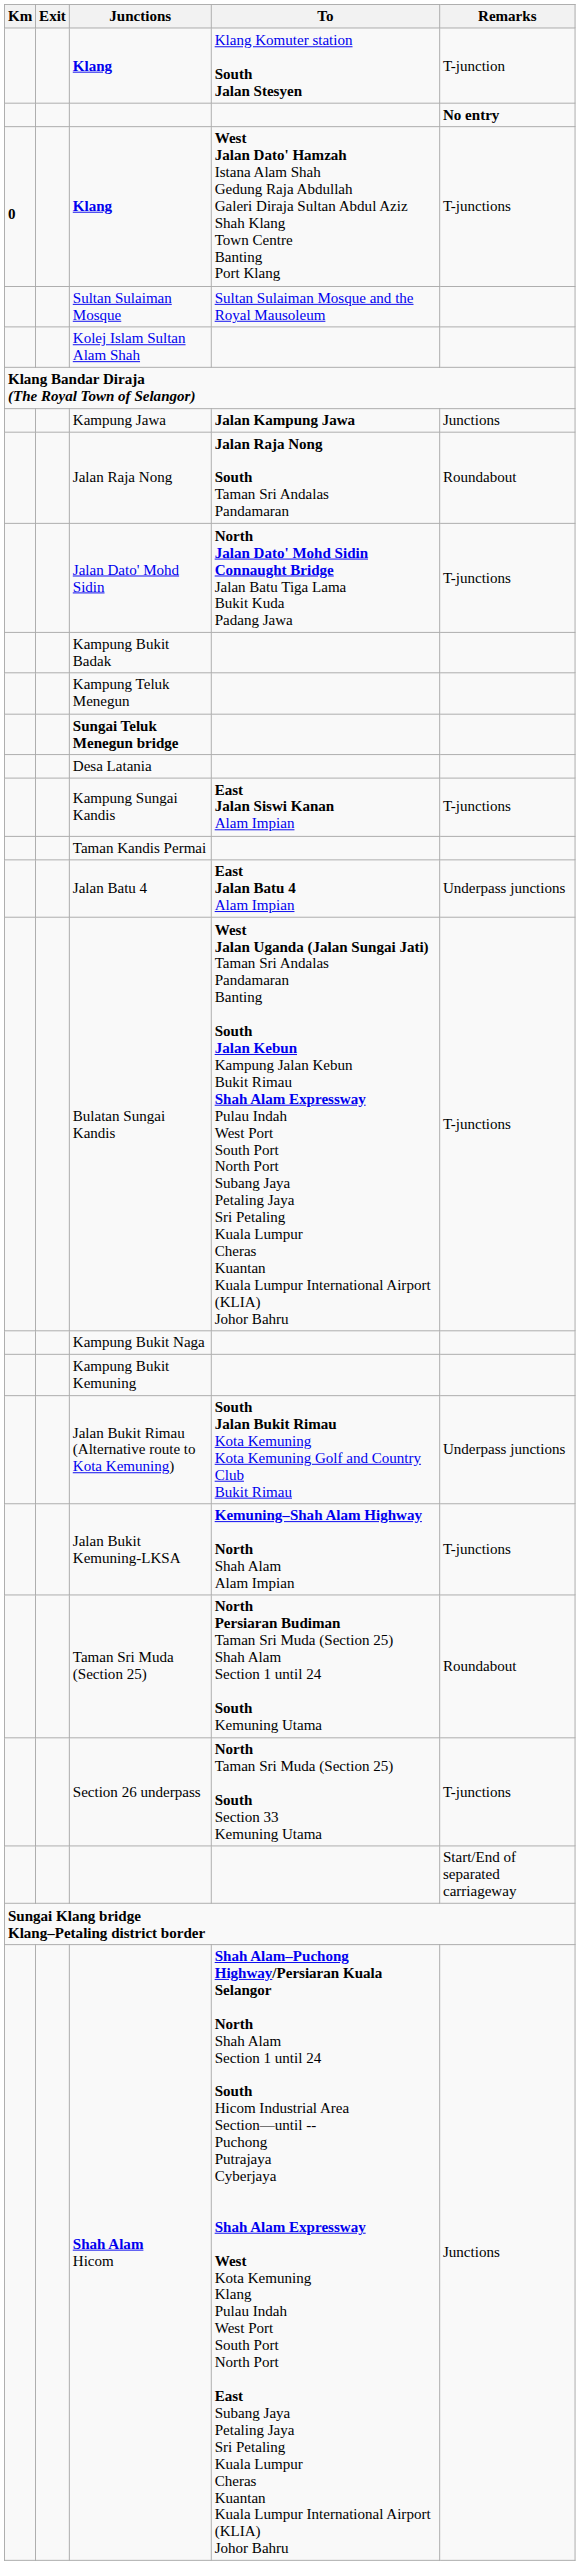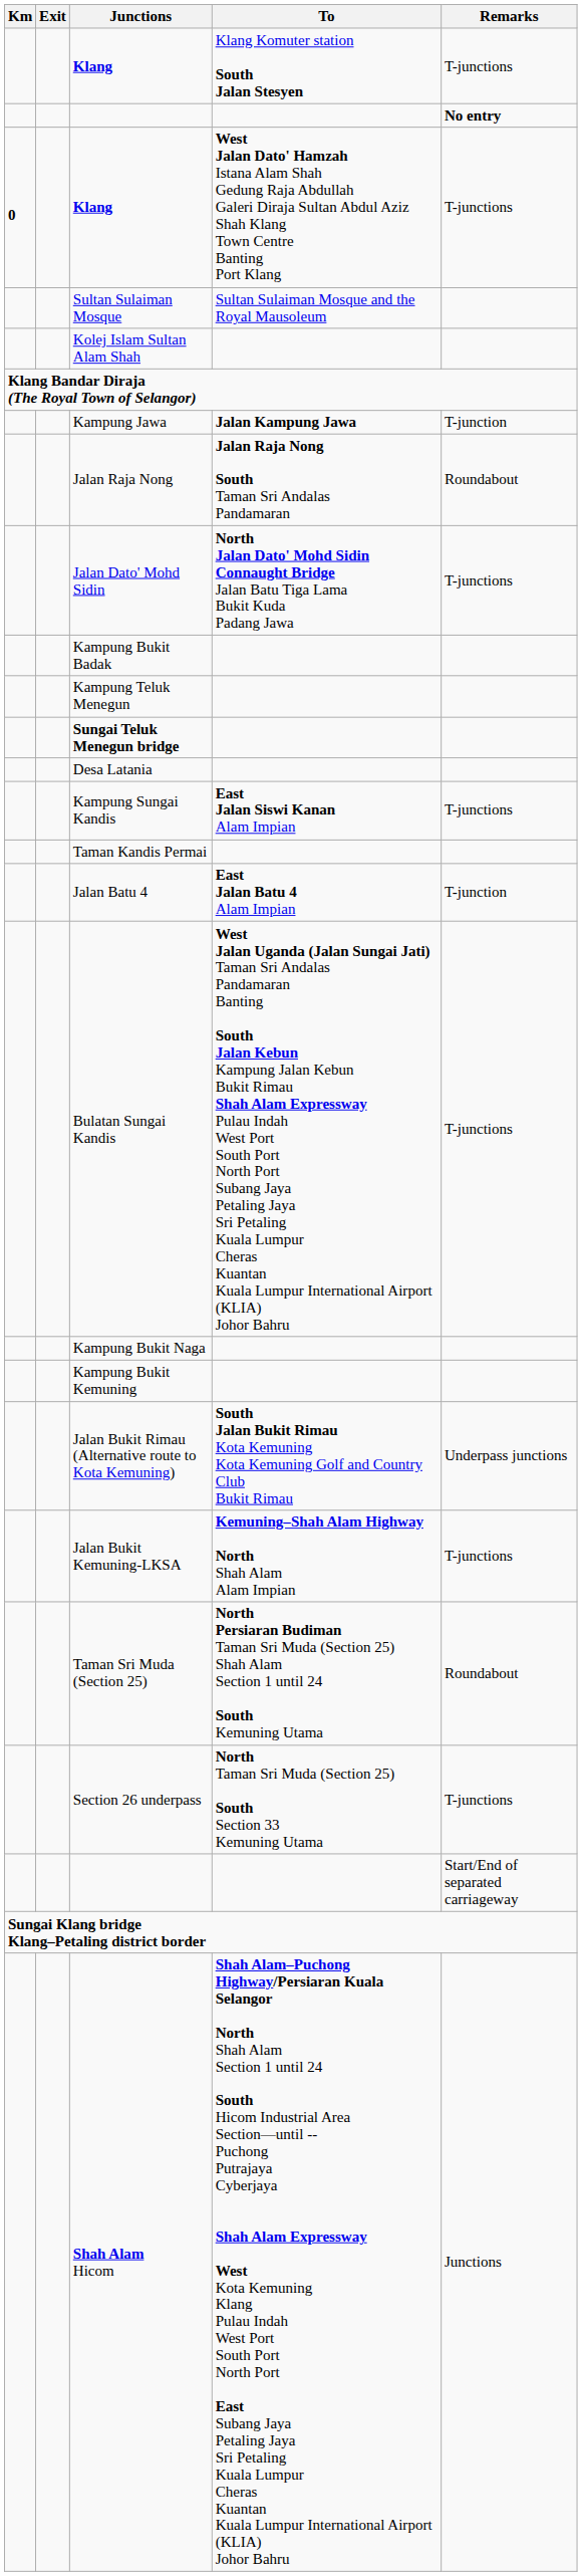 <table class="wikitable">
 <tr>
 <th>Km</th>
 <th>Exit</th>
 <th>Junctions</th>
 <th>To</th>
 <th>Remarks</th>
 </tr>
 <tr>
 <td></td>
 <td></td>
 <td><strong><a href='#'>Klang</a></strong></td>
 <td><a href='#'>Klang Komuter station</a><br><br><strong>South</strong><br><strong>Jalan Stesyen</strong></td>
-<td>T-junction</td>
+<td>T-junctions</td>
 </tr>
 <tr>
 <td></td>
 <td></td>
 <td></td>
 <td></td>
 <td><strong>No entry</strong></td>
 </tr>
 <tr>
 <td><br><strong>0</strong></td>
 <td></td>
 <td><strong><a href='#'>Klang</a></strong></td>
 <td><strong>West</strong><br><strong>Jalan Dato' Hamzah</strong><br>Istana Alam Shah<br>Gedung Raja Abdullah<br>Galeri Diraja Sultan Abdul Aziz Shah Klang<br>Town Centre<br> Banting<br> Port Klang</td>
 <td>T-junctions</td>
 </tr>
 <tr>
 <td></td>
 <td></td>
 <td><a href='#'>Sultan Sulaiman Mosque</a></td>
 <td><a href='#'>Sultan Sulaiman Mosque and the Royal Mausoleum</a></td>
 <td></td>
 </tr>
 <tr>
 <td></td>
 <td></td>
 <td><a href='#'>Kolej Islam Sultan Alam Shah</a></td>
 <td></td>
 <td></td>
 </tr>
 <tr>
 <td style="width:600px" colspan="6" style="text-align:center; background:yellow;"><strong><span>Klang Bandar Diraja<br><em>(The Royal Town of Selangor)</em></span></strong></td>
 </tr>
 <tr>
 <td></td>
 <td></td>
 <td>Kampung Jawa</td>
 <td><strong>Jalan Kampung Jawa</strong></td>
-<td>Junctions</td>
+<td>T-junction</td>
 </tr>
 <tr>
 <td></td>
 <td></td>
 <td>Jalan Raja Nong</td>
 <td><strong>Jalan Raja Nong</strong><br><br><strong>South</strong><br>Taman Sri Andalas<br>Pandamaran</td>
 <td>Roundabout</td>
 </tr>
 <tr>
 <td></td>
 <td></td>
 <td><a href='#'>Jalan Dato' Mohd Sidin</a></td>
 <td><strong>North</strong><br> <strong><a href='#'>Jalan Dato' Mohd Sidin</a></strong><br><strong><a href='#'>Connaught Bridge</a></strong><br>Jalan Batu Tiga Lama<br>Bukit Kuda<br>Padang Jawa</td>
 <td>T-junctions</td>
 </tr>
 <tr>
 <td></td>
 <td></td>
 <td>Kampung Bukit Badak</td>
 <td></td>
 <td></td>
 </tr>
 <tr>
 <td></td>
 <td></td>
 <td>Kampung Teluk Menegun</td>
 <td></td>
 <td></td>
 </tr>
 <tr>
 <td></td>
 <td></td>
 <td><strong>Sungai Teluk Menegun bridge</strong></td>
 <td></td>
 <td></td>
 </tr>
 <tr>
 <td></td>
 <td></td>
 <td>Desa Latania</td>
 <td></td>
 <td></td>
 </tr>
 <tr>
 <td></td>
 <td></td>
 <td>Kampung Sungai Kandis</td>
 <td><strong>East</strong><br><strong>Jalan Siswi Kanan</strong><br><a href='#'>Alam Impian</a></td>
 <td>T-junctions</td>
 </tr>
 <tr>
 <td></td>
 <td></td>
 <td>Taman Kandis Permai</td>
 <td></td>
 <td></td>
 </tr>
 <tr>
 <td></td>
 <td></td>
 <td>Jalan Batu 4</td>
 <td><strong>East</strong><br><strong>Jalan Batu 4</strong><br><a href='#'>Alam Impian</a></td>
-<td>Underpass junctions</td>
+<td>T-junction</td>
 </tr>
 <tr>
 <td></td>
 <td></td>
 <td>Bulatan Sungai Kandis</td>
 <td><strong>West</strong><br><strong>Jalan Uganda (Jalan Sungai Jati)</strong><br>Taman Sri Andalas<br>Pandamaran<br> Banting<br><br><strong>South</strong><br> <strong><a href='#'>Jalan Kebun</a></strong><br>Kampung Jalan Kebun<br>Bukit Rimau<br><strong><a href='#'>Shah Alam Expressway</a></strong><br> Pulau Indah<br> West Port<br> South Port<br> North Port<br> Subang Jaya<br> Petaling Jaya<br> Sri Petaling<br> Kuala Lumpur<br> Cheras<br>   Kuantan<br>  Kuala Lumpur International Airport (KLIA) <br>  Johor Bahru</td>
 <td>T-junctions</td>
 </tr>
 <tr>
 <td></td>
 <td></td>
 <td>Kampung Bukit Naga</td>
 <td></td>
 <td></td>
 </tr>
 <tr>
 <td></td>
 <td></td>
 <td>Kampung Bukit Kemuning</td>
 <td></td>
 <td></td>
 </tr>
 <tr>
 <td></td>
 <td></td>
 <td>Jalan Bukit Rimau<br>(Alternative route to <a href='#'>Kota Kemuning</a>)</td>
 <td><strong>South</strong><br><strong>Jalan Bukit Rimau</strong><br><a href='#'>Kota Kemuning</a><br><a href='#'>Kota Kemuning Golf and Country Club</a><br><a href='#'>Bukit Rimau</a></td>
 <td>Underpass junctions</td>
 </tr>
 <tr>
 <td></td>
 <td></td>
 <td>Jalan Bukit Kemuning-LKSA</td>
 <td> <strong><a href='#'>Kemuning–Shah Alam Highway</a></strong><br><br><strong>North</strong><br>Shah Alam<br>Alam Impian</td>
 <td>T-junctions</td>
 </tr>
 <tr>
 <td></td>
 <td></td>
 <td>Taman Sri Muda (Section 25)</td>
 <td><strong>North</strong><br><strong>Persiaran Budiman</strong><br>Taman Sri Muda (Section 25)<br>Shah Alam<br>Section 1 until 24<br><br><strong>South</strong><br>Kemuning Utama</td>
 <td>Roundabout</td>
 </tr>
 <tr>
 <td></td>
 <td></td>
 <td>Section 26 underpass</td>
 <td><strong>North</strong><br>Taman Sri Muda (Section 25)<br><br><strong>South</strong><br>Section 33<br>Kemuning Utama</td>
 <td>T-junctions</td>
 </tr>
 <tr>
 <td></td>
 <td></td>
 <td></td>
 <td></td>
 <td>Start/End of separated carriageway</td>
 </tr>
 <tr>
 <td style="width:600px" colspan="6" style="text-align:center; background:blue;"><strong><span>Sungai Klang bridge<br>Klang–Petaling district border</span></strong></td>
 </tr>
 <tr>
 <td></td>
 <td></td>
 <td><strong><a href='#'>Shah Alam</a></strong><br>Hicom</td>
 <td> <strong><a href='#'>Shah Alam–Puchong Highway</a>/Persiaran Kuala Selangor</strong><br><br><strong>North</strong><br>Shah Alam<br>Section 1 until 24<br><br><strong>South</strong><br>Hicom Industrial Area<br>Section—until --<br> Puchong<br> Putrajaya<br> Cyberjaya<br><br><br> <strong><a href='#'>Shah Alam Expressway</a></strong><br><br><strong>West</strong><br> Kota Kemuning<br> Klang<br> Pulau Indah<br> West Port<br> South Port<br> North Port<br><br><strong>East</strong><br> Subang Jaya<br> Petaling Jaya<br> Sri Petaling<br> Kuala Lumpur<br> Cheras<br>   Kuantan<br>  Kuala Lumpur International Airport (KLIA) <br>  Johor Bahru</td>
 <td>Junctions</td>
 </tr>
 </table>
